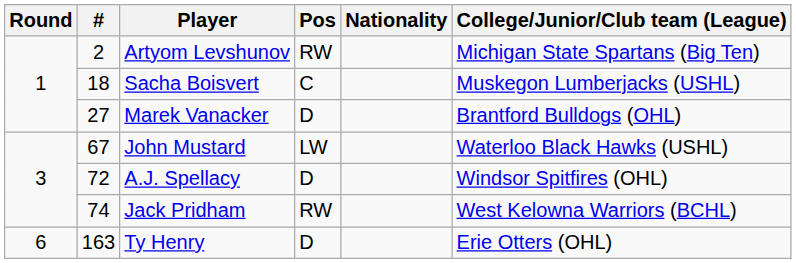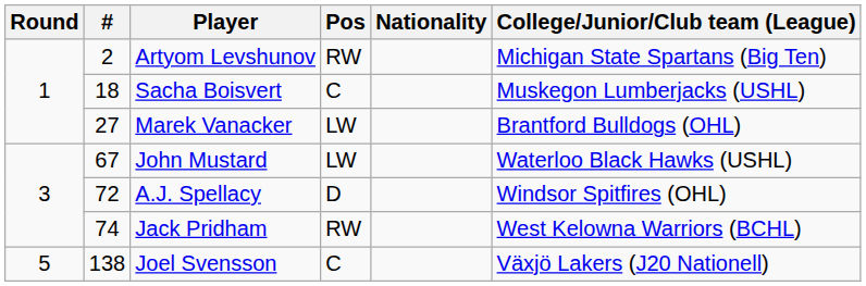 <table class="wikitable">
 <tr>
 <th>Round</th>
 <th>#</th>
 <th>Player</th>
 <th>Pos</th>
 <th>Nationality</th>
 <th>College/Junior/Club team (League)</th>
 </tr>
 <tr>
 <td rowspan=3 style="text-align:center;">1</td>
 <td style="text-align:center;">2</td>
 <td><a href='#'>Artyom Levshunov</a></td>
 <td>RW</td>
 <td></td>
 <td><a href='#'>Michigan State Spartans</a> (<a href='#'>Big Ten</a>)</td>
 </tr>
 <tr>
 <td style="text-align:center;">18</td>
 <td><a href='#'>Sacha Boisvert</a></td>
 <td>C</td>
 <td></td>
 <td><a href='#'>Muskegon Lumberjacks</a> (<a href='#'>USHL</a>)</td>
 </tr>
 <tr>
 <td style="text-align:center;">27</td>
 <td><a href='#'>Marek Vanacker</a></td>
-<td>D</td>
+<td>LW</td>
 <td></td>
 <td><a href='#'>Brantford Bulldogs</a> (<a href='#'>OHL</a>)</td>
 </tr>
 <tr>
 <td rowspan=3 style="text-align:center;">3</td>
 <td style="text-align:center;">67</td>
 <td><a href='#'>John Mustard</a></td>
 <td>LW</td>
 <td></td>
 <td><a href='#'>Waterloo Black Hawks</a> (USHL)</td>
 </tr>
 <tr>
 <td style="text-align:center;">72</td>
 <td><a href='#'>A.J. Spellacy</a></td>
 <td>D</td>
 <td></td>
 <td><a href='#'>Windsor Spitfires</a> (OHL)</td>
 </tr>
 <tr>
 <td style="text-align:center;">74</td>
 <td><a href='#'>Jack Pridham</a></td>
 <td>RW</td>
 <td></td>
 <td><a href='#'>West Kelowna Warriors</a> (<a href='#'>BCHL</a>)</td>
 </tr>
 <tr>
-<td style="text-align:center;">6</td>
-<td style="text-align:center;">163</td>
-<td><a href='#'>Ty Henry</a></td>
-<td>D</td>
+<td style="text-align:center;">5</td>
+<td style="text-align:center;">138</td>
+<td><a href='#'>Joel Svensson</a></td>
+<td>C</td>
 <td></td>
-<td><a href='#'>Erie Otters</a> (OHL)</td>
+<td><a href='#'>Växjö Lakers</a> (<a href='#'>J20 Nationell</a>)</td>
 </tr>
 </table>
